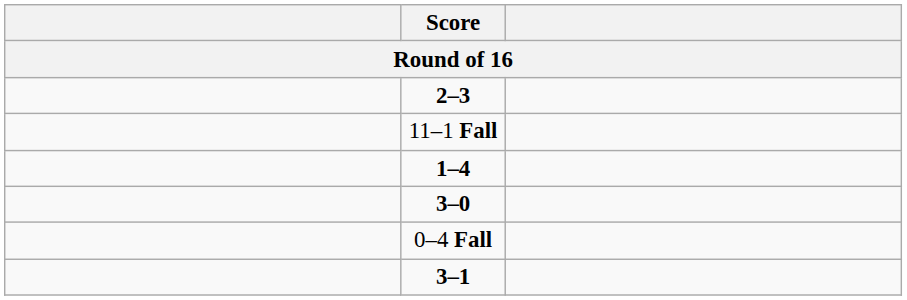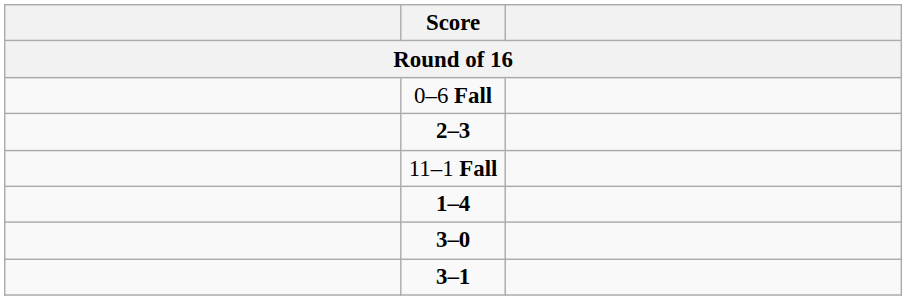 <table class="wikitable" style="text-align: left;">
 <tr>
 <th align="right" width="270"></th>
 <th width="65">Score</th>
 <th align="left" width="270"></th>
 </tr>
 <tr>
 <th colspan="3">Round of 16</th>
+</tr>
+<tr>
+<td></td>
+<td align=center>0–6 <strong>Fall</strong></td>
+<td><strong></strong></td>
 </tr>
 <tr>
 <td></td>
 <td align=center><strong>2–3</strong></td>
 <td><strong></strong></td>
 </tr>
 <tr>
 <td><strong></strong></td>
 <td align=center>11–1 <strong>Fall</strong></td>
 <td></td>
 </tr>
 <tr>
 <td></td>
 <td align=center><strong>1–4</strong></td>
 <td><strong></strong></td>
 </tr>
 <tr>
 <td><strong></strong></td>
 <td align=center><strong>3–0</strong></td>
 <td></td>
 </tr>
 <tr>
-<td></td>
-<td align=center>0–4 <strong>Fall</strong></td>
-<td><strong></strong></td>
-</tr>
-<tr>
 <td><strong></strong></td>
 <td align=center><strong>3–1</strong></td>
 <td></td>
 </tr>
 </table>
